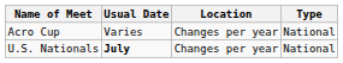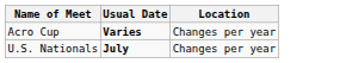 <table class="wikitable">
 <tr>
 <th>Name of Meet</th>
 <th>Usual Date</th>
 <th>Location</th>
-<th>Type</th>
 </tr>
 <tr>
 <td>Acro Cup</td>
-<td>Varies</td>
+<td><strong>Varies</strong></td>
 <td>Changes per year</td>
-<td>National</td>
 </tr>
 <tr>
 <td>U.S. Nationals</td>
 <td><strong>July</strong></td>
 <td>Changes per year</td>
-<td>National</td>
 </tr>
 </table>
